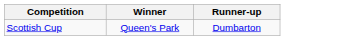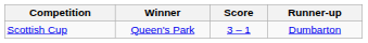 <table class="wikitable" style="text-align: center;">
 <tr>
 <th width=160>Competition</th>
 <th width=135>Winner</th>
+<th width=80>Score</th>
 <th width=135>Runner-up</th>
 </tr>
 <tr>
 <td align=left><a href='#'>Scottish Cup</a></td>
 <td><a href='#'>Queen's Park</a></td>
+<td><a href='#'>3 – 1</a></td>
 <td><a href='#'>Dumbarton</a></td>
 </tr>
 </table>
